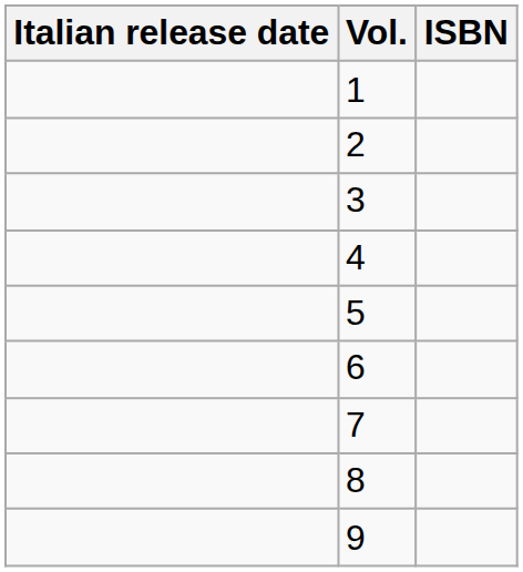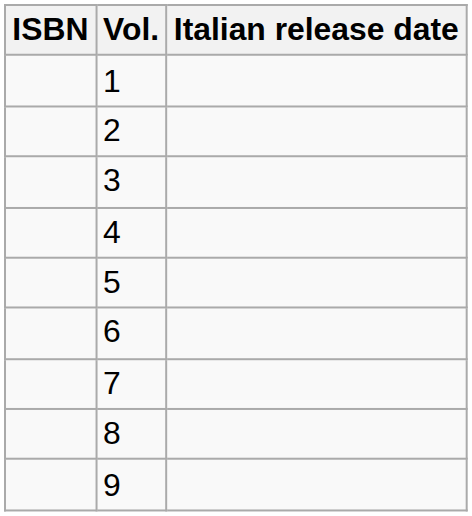 <table class="wikitable">
 <tr>
+<th>ISBN</th>
+<th>Vol.</th>
 <th>Italian release date</th>
-<th>Vol.</th>
-<th>ISBN</th>
 </tr>
 <tr>
 <td></td>
 <td>1</td>
 <td></td>
 </tr>
 <tr>
 <td></td>
 <td>2</td>
 <td></td>
 </tr>
 <tr>
 <td></td>
 <td>3</td>
 <td></td>
 </tr>
 <tr>
 <td></td>
 <td>4</td>
 <td></td>
 </tr>
 <tr>
 <td></td>
 <td>5</td>
 <td></td>
 </tr>
 <tr>
 <td></td>
 <td>6</td>
 <td></td>
 </tr>
 <tr>
 <td></td>
 <td>7</td>
 <td></td>
 </tr>
 <tr>
 <td></td>
 <td>8</td>
 <td></td>
 </tr>
 <tr>
 <td></td>
 <td>9</td>
 <td></td>
 </tr>
 </table>
